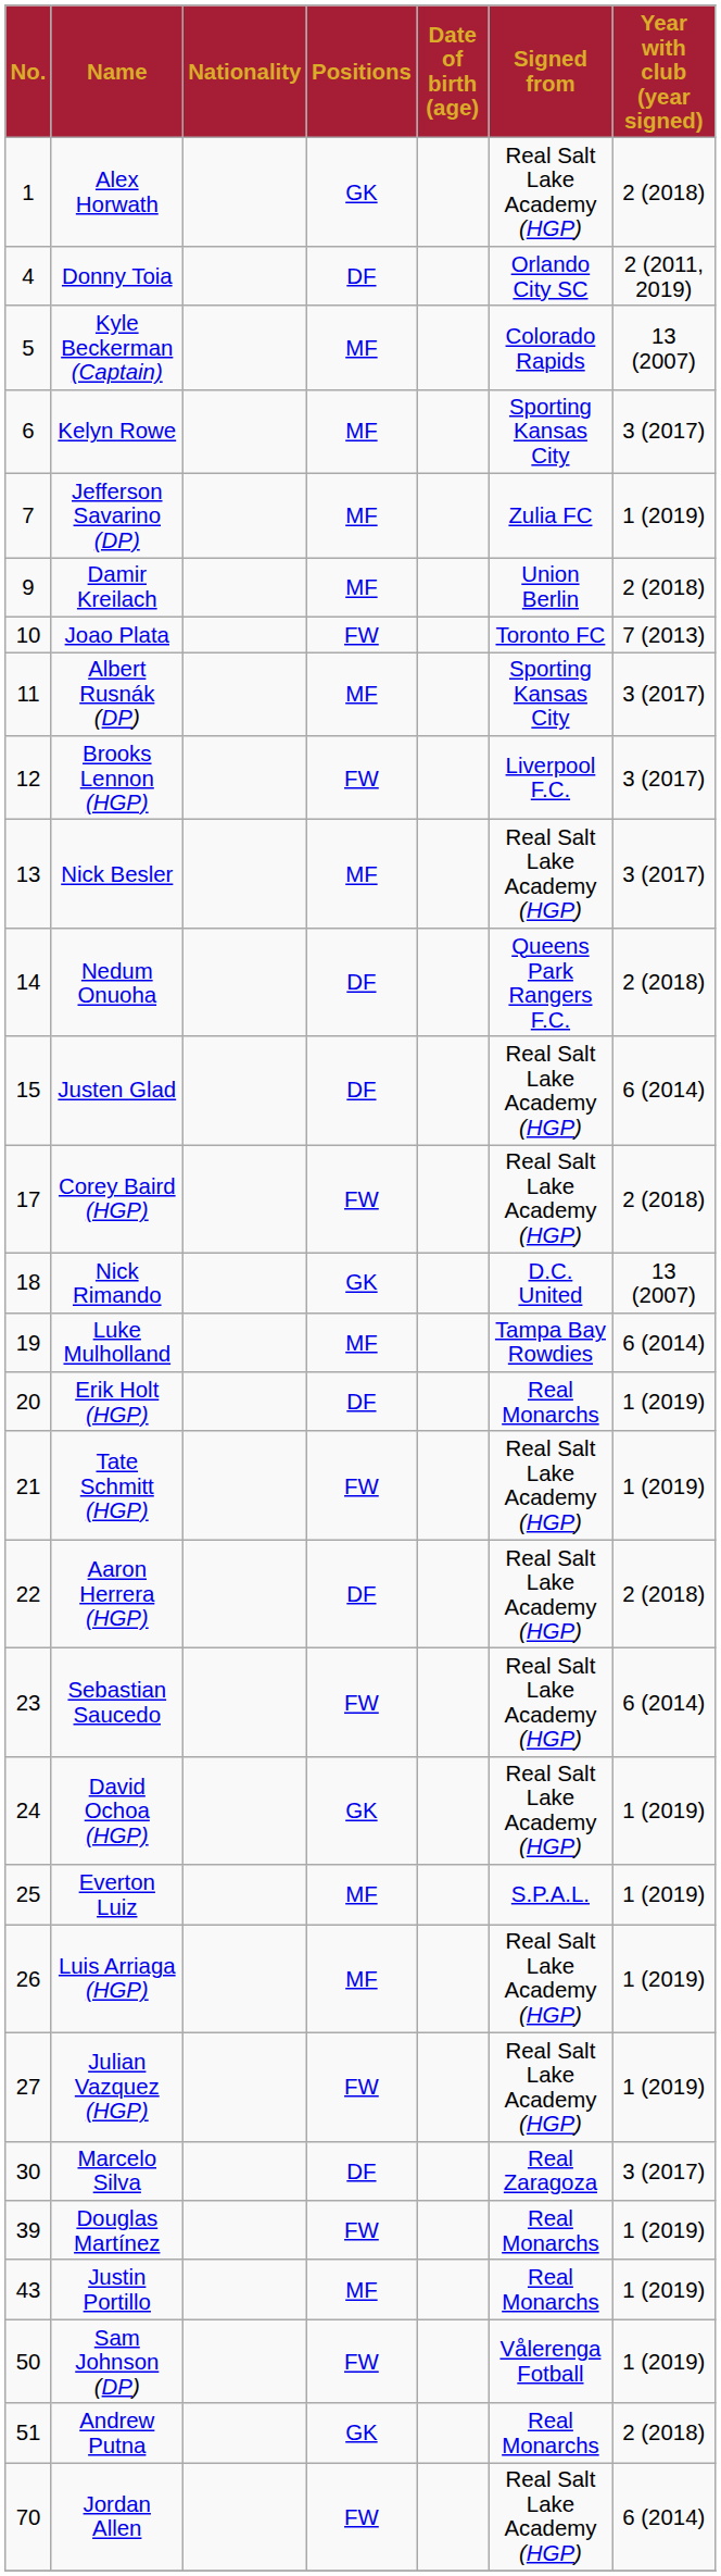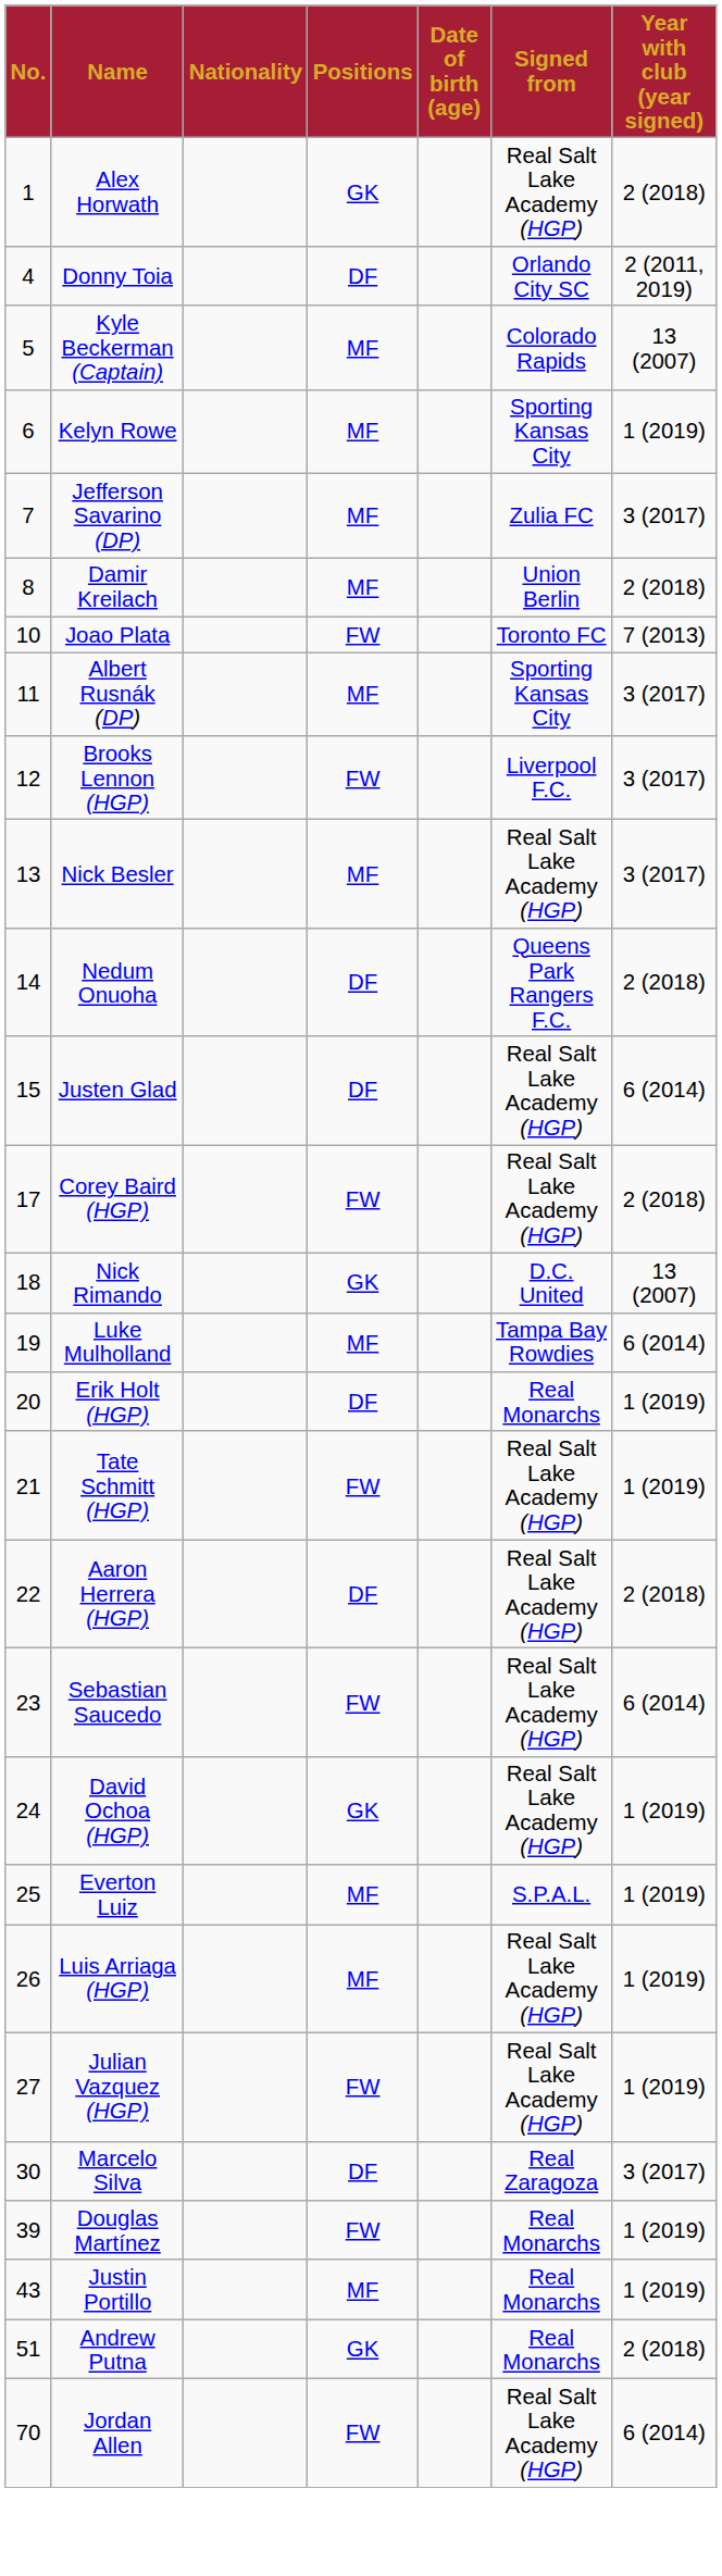 <table class="wikitable sortable" style="text-align:center; font-size:85%; width:70%;">
 <tr>
 <th style="background:#A51E36; color:#DAAC27; text-align:center;">No.</th>
 <th style="background:#A51E36; color:#DAAC27; text-align:center;">Name</th>
 <th style="background:#A51E36; color:#DAAC27; text-align:center;">Nationality</th>
 <th style="background:#A51E36; color:#DAAC27; text-align:center;">Positions</th>
 <th style="background:#A51E36; color:#DAAC27; text-align:center;">Date of birth (age)</th>
 <th style="background:#A51E36; color:#DAAC27; text-align:center;">Signed from</th>
 <th style="background:#A51E36; color:#DAAC27; text-align:center;">Year with club (year signed)</th>
 </tr>
 <tr>
 <td style="text-align:center;">1</td>
 <td data-sort-value="Horwath"><a href='#'>Alex Horwath</a></td>
 <td></td>
 <td style="text-align:center;"><a href='#'>GK</a></td>
 <td style="text-align:center;"></td>
 <td> Real Salt Lake Academy <em>(<a href='#'>HGP</a>)</em></td>
 <td data-sort-value="2">2 (2018)</td>
 </tr>
 <tr>
 <td style="text-align:center;">4</td>
 <td data-sort-value="Toia"><a href='#'>Donny Toia</a></td>
 <td></td>
 <td style="text-align:center;"><a href='#'>DF</a></td>
 <td style="text-align:center;"></td>
 <td> <a href='#'>Orlando City SC</a></td>
 <td data-sort-value="2">2 (2011, 2019)</td>
 </tr>
 <tr>
 <td style="text-align:center;">5</td>
 <td data-sort-value="Beckerman"><a href='#'>Kyle Beckerman</a> <em><a href='#'>(Captain)</a></em></td>
 <td></td>
 <td style="text-align:center;"><a href='#'>MF</a></td>
 <td style="text-align:center;"></td>
 <td> <a href='#'>Colorado Rapids</a></td>
 <td data-sort-value="13">13 (2007)</td>
 </tr>
 <tr>
 <td style="text-align:center;">6</td>
 <td data-sort-value="Rowe"><a href='#'>Kelyn Rowe</a></td>
 <td></td>
 <td style="text-align:center;"><a href='#'>MF</a></td>
 <td style="text-align:center;"></td>
 <td> <a href='#'>Sporting Kansas City</a></td>
-<td data-sort-value="3">3 (2017)</td>
+<td data-sort-value="1">1 (2019)</td>
 </tr>
 <tr>
 <td style="text-align:center;">7</td>
 <td data-sort-value="Savarino"><a href='#'>Jefferson Savarino</a> <em><a href='#'>(DP)</a></em></td>
 <td></td>
 <td style="text-align:center;"><a href='#'>MF</a></td>
 <td style="text-align:center;"></td>
 <td> <a href='#'>Zulia FC</a></td>
-<td data-sort-value="1">1 (2019)</td>
+<td data-sort-value="3">3 (2017)</td>
 </tr>
 <tr>
-<td style="text-align:center;">9</td>
+<td style="text-align:center;">8</td>
 <td data-sort-value="Kreilach"><a href='#'>Damir Kreilach</a></td>
 <td></td>
 <td style="text-align:center;"><a href='#'>MF</a></td>
 <td style="text-align:center;"></td>
 <td> <a href='#'>Union Berlin</a></td>
 <td data-sort-value="2">2 (2018)</td>
 </tr>
 <tr>
 <td style="text-align:center;">10</td>
 <td data-sort-value="Plata"><a href='#'>Joao Plata</a></td>
 <td></td>
 <td style="text-align:center;"><a href='#'>FW</a></td>
 <td style="text-align:center;"></td>
 <td> <a href='#'>Toronto FC</a></td>
 <td data-sort-value="7">7 (2013)</td>
 </tr>
 <tr>
 <td style="text-align:center;">11</td>
 <td data-sort-value="Rusnák"><a href='#'>Albert Rusnák</a> <em>(<a href='#'>DP</a>)</em></td>
 <td></td>
 <td style="text-align:center;"><a href='#'>MF</a></td>
 <td style="text-align:center;"></td>
 <td> <a href='#'>Sporting Kansas City</a></td>
 <td data-sort-value="3">3 (2017)</td>
 </tr>
 <tr>
 <td style="text-align:center;">12</td>
 <td data-sort-value="Lennon"><a href='#'>Brooks Lennon</a> <em><a href='#'>(HGP)</a></em></td>
 <td></td>
 <td style="text-align:center;"><a href='#'>FW</a></td>
 <td style="text-align:center;"></td>
 <td> <a href='#'>Liverpool F.C.</a></td>
 <td data-sort-value="3">3 (2017)</td>
 </tr>
 <tr>
 <td style="text-align:center;">13</td>
 <td data-sort-value="Besler"><a href='#'>Nick Besler</a></td>
 <td></td>
 <td style="text-align:center;"><a href='#'>MF</a></td>
 <td style="text-align:center;"></td>
 <td> Real Salt Lake Academy <em>(<a href='#'>HGP</a>)</em></td>
 <td data-sort-value="3">3 (2017)</td>
 </tr>
 <tr>
 <td style="text-align:center;">14</td>
 <td data-sort-value="Onuoha"><a href='#'>Nedum Onuoha</a></td>
 <td></td>
 <td style="text-align:center;"><a href='#'>DF</a></td>
 <td style="text-align:center;"></td>
 <td> <a href='#'>Queens Park Rangers F.C.</a></td>
 <td data-sort-value="2">2 (2018)</td>
 </tr>
 <tr>
 <td style="text-align:center;">15</td>
 <td data-sort-value="Glad"><a href='#'>Justen Glad</a></td>
 <td></td>
 <td style="text-align:center;"><a href='#'>DF</a></td>
 <td style="text-align:center;"></td>
 <td> Real Salt Lake Academy <em>(<a href='#'>HGP</a>)</em></td>
 <td data-sort-value="6">6 (2014)</td>
 </tr>
 <tr>
 <td style="text-align:center;">17</td>
 <td data-sort-value="Baird"><a href='#'>Corey Baird</a>   <em><a href='#'>(HGP)</a></em></td>
 <td></td>
 <td style="text-align:center;"><a href='#'>FW</a></td>
 <td style="text-align:center;"></td>
 <td> Real Salt Lake Academy <em>(<a href='#'>HGP</a>)</em></td>
 <td data-sort-value="2">2 (2018)</td>
 </tr>
 <tr>
 <td style="text-align:center;">18</td>
 <td data-sort-value="Rimando"><a href='#'>Nick Rimando</a></td>
 <td></td>
 <td style="text-align:center;"><a href='#'>GK</a></td>
 <td style="text-align:center;"></td>
 <td> <a href='#'>D.C. United</a></td>
 <td data-sort-value="13">13 (2007)</td>
 </tr>
 <tr>
 <td style="text-align:center;">19</td>
 <td data-sort-value="Mulholland"><a href='#'>Luke Mulholland</a></td>
 <td></td>
 <td align="center"><a href='#'>MF</a></td>
 <td align="center"></td>
 <td> <a href='#'>Tampa Bay Rowdies</a></td>
 <td data-sort-value="6">6 (2014)</td>
 </tr>
 <tr>
 <td style="text-align:center;">20</td>
 <td data-sort-value="Holt"><a href='#'>Erik Holt</a> <em><a href='#'>(HGP)</a></em></td>
 <td></td>
 <td style="text-align:center;"><a href='#'>DF</a></td>
 <td style="text-align:center;"></td>
 <td> <a href='#'>Real Monarchs</a></td>
 <td data-sort-value="1">1 (2019)</td>
 </tr>
 <tr>
 <td style="text-align:center;">21</td>
 <td data-sort-value="Schmitt"><a href='#'>Tate Schmitt</a> <em><a href='#'>(HGP)</a></em></td>
 <td></td>
 <td style="text-align:center;"><a href='#'>FW</a></td>
 <td style="text-align:center;"></td>
 <td> Real Salt Lake Academy <em>(<a href='#'>HGP</a>)</em></td>
 <td data-sort-value="1">1 (2019)</td>
 </tr>
 <tr>
 <td style="text-align:center;">22</td>
 <td data-sort-value="Herrera"><a href='#'>Aaron Herrera</a> <em><a href='#'>(HGP)</a></em></td>
 <td></td>
 <td style="text-align:center;"><a href='#'>DF</a></td>
 <td style="text-align:center;"></td>
 <td> Real Salt Lake Academy <em>(<a href='#'>HGP</a>)</em></td>
 <td data-sort-value="2">2 (2018)</td>
 </tr>
 <tr>
 <td style="text-align:center;">23</td>
 <td data-sort-value="Saucedo"><a href='#'>Sebastian Saucedo</a></td>
 <td></td>
 <td style="text-align:center;"><a href='#'>FW</a></td>
 <td style="text-align:center;"></td>
 <td> Real Salt Lake Academy <em>(<a href='#'>HGP</a>)</em></td>
 <td data-sort-value="6">6 (2014)</td>
 </tr>
 <tr>
 <td style="text-align:center;">24</td>
 <td data-sort-value="Ochoa"><a href='#'>David Ochoa</a> <em><a href='#'>(HGP)</a></em></td>
 <td></td>
 <td style="text-align:center;"><a href='#'>GK</a></td>
 <td style="text-align:center;"></td>
 <td> Real Salt Lake Academy <em>(<a href='#'>HGP</a>)</em></td>
 <td data-sort-value="1">1 (2019)</td>
 </tr>
 <tr>
 <td style="text-align:center;">25</td>
 <td data-sort-value="Luiz"><a href='#'>Everton Luiz</a></td>
 <td></td>
 <td style="text-align:center;"><a href='#'>MF</a></td>
 <td style="text-align:center;"></td>
 <td> <a href='#'>S.P.A.L.</a></td>
 <td data-sort-value="1">1 (2019)</td>
 </tr>
 <tr>
 <td style="text-align:center;">26</td>
 <td data-sort-value="Arriaga"><a href='#'>Luis Arriaga</a> <em><a href='#'>(HGP)</a></em></td>
 <td></td>
 <td style="text-align:center;"><a href='#'>MF</a></td>
 <td style="text-align:center;"></td>
 <td> Real Salt Lake Academy <em>(<a href='#'>HGP</a>)</em></td>
 <td data-sort-value="1">1 (2019)</td>
 </tr>
 <tr>
 <td style="text-align:center;">27</td>
 <td data-sort-value="Vazquez"><a href='#'>Julian Vazquez</a> <em><a href='#'>(HGP)</a></em></td>
 <td></td>
 <td style="text-align:center;"><a href='#'>FW</a></td>
 <td style="text-align:center;"></td>
 <td> Real Salt Lake Academy <em>(<a href='#'>HGP</a>)</em></td>
 <td data-sort-value="1">1 (2019)</td>
 </tr>
 <tr>
 <td style="text-align:center;">30</td>
 <td data-sort-value="Silva, M"><a href='#'>Marcelo Silva</a></td>
 <td></td>
 <td style="text-align:center;"><a href='#'>DF</a></td>
 <td style="text-align:center;"></td>
 <td> <a href='#'>Real Zaragoza</a></td>
 <td data-sort-value="3">3 (2017)</td>
 </tr>
 <tr>
 <td style="text-align:center;">39</td>
 <td data-sort-value="Martínez"><a href='#'>Douglas Martínez</a></td>
 <td></td>
 <td style="text-align:center;"><a href='#'>FW</a></td>
 <td style="text-align:center;"></td>
 <td> <a href='#'>Real Monarchs</a></td>
 <td data-sort-value="1">1 (2019)</td>
 </tr>
 <tr>
 <td style="text-align:center;">43</td>
 <td data-sort-value="Portillo"><a href='#'>Justin Portillo</a></td>
 <td></td>
 <td style="text-align:center;"><a href='#'>MF</a></td>
 <td style="text-align:center;"></td>
 <td> <a href='#'>Real Monarchs</a></td>
 <td data-sort-value="1">1 (2019)</td>
 </tr>
 <tr>
-<td style="text-align:center;">50</td>
-<td data-sort-value="Johnso"><a href='#'>Sam Johnson</a> <em>(<a href='#'>DP</a>)</em></td>
-<td></td>
-<td style="text-align:center;"><a href='#'>FW</a></td>
-<td style="text-align:center;"></td>
-<td> <a href='#'>Vålerenga Fotball</a></td>
-<td data-sort-value="1">1 (2019)</td>
-</tr>
-<tr>
 <td style="text-align:center;">51</td>
 <td data-sort-value="Putna"><a href='#'>Andrew Putna</a></td>
 <td></td>
 <td style="text-align:center;"><a href='#'>GK</a></td>
 <td style="text-align:center;"></td>
 <td> <a href='#'>Real Monarchs</a></td>
 <td data-sort-value="2">2 (2018)</td>
 </tr>
 <tr>
 <td style="text-align:center;">70</td>
 <td data-sort-value="Allen"><a href='#'>Jordan Allen</a></td>
 <td></td>
 <td style="text-align:center;"><a href='#'>FW</a></td>
 <td style="text-align:center;"></td>
 <td> Real Salt Lake Academy <em>(<a href='#'>HGP</a>)</em></td>
 <td data-sort-value="6">6 (2014)</td>
 </tr>
 <tr>
 </tr>
 </table>
